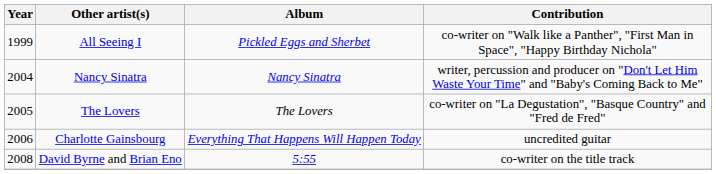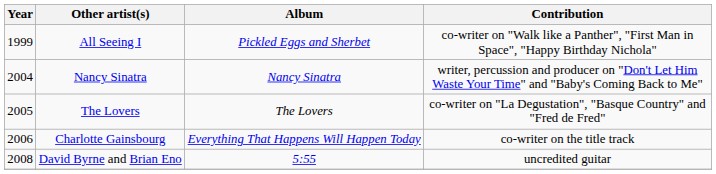 <table class="wikitable plainrowheaders" style="text-align:center;" border="1">
 <tr>
 <th scope="col">Year</th>
 <th scope="col">Other artist(s)</th>
 <th scope="col">Album</th>
 <th scope="col" style="width:22em;">Contribution</th>
 </tr>
 <tr>
 <td>1999</td>
 <td><a href='#'>All Seeing I</a></td>
 <td><em><a href='#'>Pickled Eggs and Sherbet</a></em></td>
 <td>co-writer on "Walk like a Panther", "First Man in Space", "Happy Birthday Nichola"</td>
 </tr>
 <tr>
 <td>2004</td>
 <td><a href='#'>Nancy Sinatra</a></td>
 <td><em><a href='#'>Nancy Sinatra</a></em></td>
 <td>writer, percussion and producer on "<a href='#'>Don't Let Him Waste Your Time</a>" and "Baby's Coming Back to Me"</td>
 </tr>
 <tr>
 <td>2005</td>
 <td><a href='#'>The Lovers</a></td>
 <td><em>The Lovers</em></td>
 <td>co-writer on "La Degustation", "Basque Country" and "Fred de Fred"</td>
 </tr>
 <tr>
 <td>2006</td>
 <td><a href='#'>Charlotte Gainsbourg</a></td>
 <td><em><a href='#'>Everything That Happens Will Happen Today</a></em></td>
-<td>uncredited guitar</td>
+<td>co-writer on the title track</td>
 </tr>
 <tr>
 <td>2008</td>
 <td><a href='#'>David Byrne</a> and <a href='#'>Brian Eno</a></td>
 <td><em><a href='#'>5:55</a></em></td>
-<td>co-writer on the title track</td>
+<td>uncredited guitar</td>
 </tr>
 <tr>
 </tr>
 </table>
